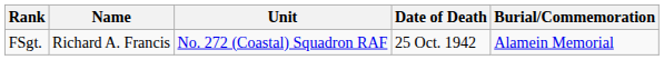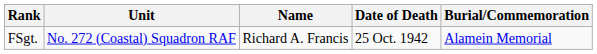 <table class="wikitable">
 <tr>
 <th>Rank</th>
+<th>Unit</th>
 <th>Name</th>
-<th>Unit</th>
 <th>Date of Death</th>
 <th>Burial/Commemoration</th>
 </tr>
 <tr>
 <td>FSgt.</td>
+<td><a href='#'>No. 272 (Coastal) Squadron RAF</a></td>
 <td>Richard A. Francis</td>
-<td><a href='#'>No. 272 (Coastal) Squadron RAF</a></td>
 <td>25 Oct. 1942</td>
 <td><a href='#'>Alamein Memorial</a></td>
 </tr>
 </table>
